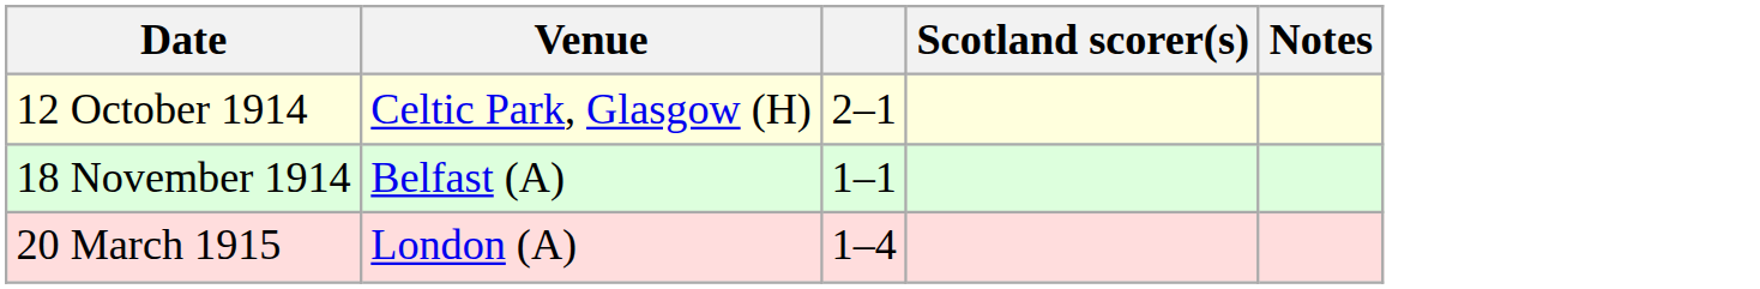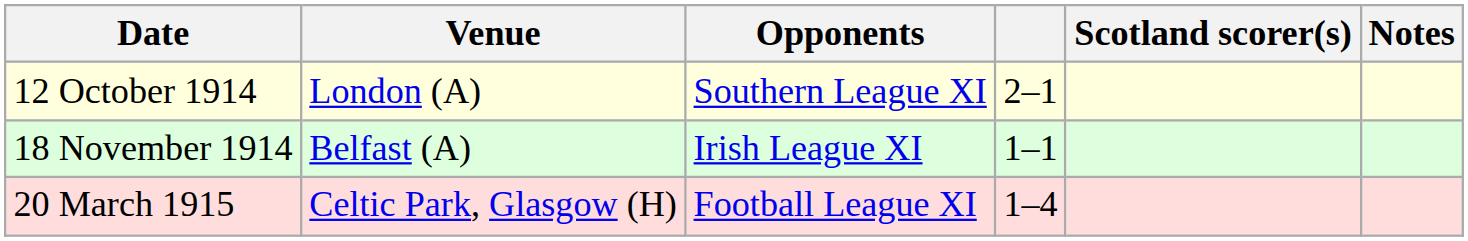 <table class="wikitable">
 <tr>
 <th>Date</th>
 <th>Venue</th>
+<th>Opponents</th>
 <th></th>
 <th>Scotland scorer(s)</th>
 <th>Notes</th>
 </tr>
 <tr bgcolor=#ffffdd>
 <td>12 October 1914</td>
-<td><a href='#'>Celtic Park</a>, <a href='#'>Glasgow</a> (H)</td>
+<td><a href='#'>London</a> (A)</td>
+<td> <a href='#'>Southern League XI</a></td>
 <td align=center>2–1</td>
 <td></td>
 <td></td>
 </tr>
 <tr bgcolor=#ddffdd>
 <td>18 November 1914</td>
 <td><a href='#'>Belfast</a> (A)</td>
+<td> <a href='#'>Irish League XI</a></td>
 <td align=center>1–1</td>
 <td></td>
 <td></td>
 </tr>
 <tr bgcolor=#ffdddd>
 <td>20 March 1915</td>
-<td><a href='#'>London</a> (A)</td>
+<td><a href='#'>Celtic Park</a>, <a href='#'>Glasgow</a> (H)</td>
+<td> <a href='#'>Football League XI</a></td>
 <td align=center>1–4</td>
 <td></td>
 <td></td>
 </tr>
 </table>
